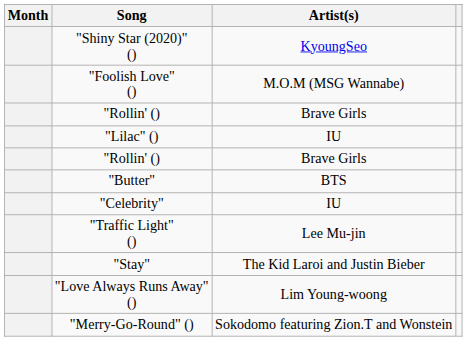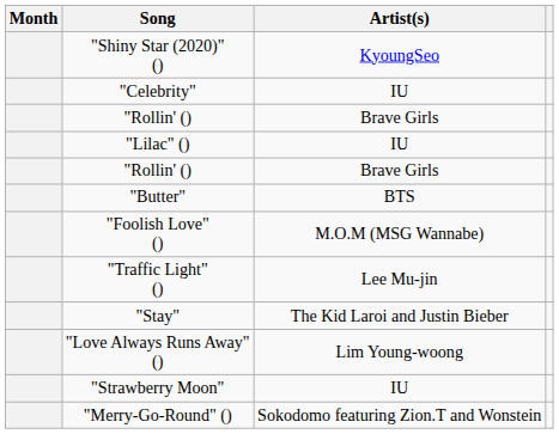 <table class="wikitable sortable plainrowheaders" style="text-align:center">
 <tr>
 <th scope="col">Month</th>
 <th scope="col">Song</th>
 <th scope="col">Artist(s)</th>
 <th scope="col" class="unsortable"></th>
 </tr>
 <tr>
 <th scope="row"></th>
 <td>"Shiny Star (2020)"<br>()</td>
 <td><a href='#'>KyoungSeo</a></td>
 <td></td>
 </tr>
 <tr>
 <th scope="row"></th>
-<td>"Foolish Love"<br>()</td>
-<td>M.O.M (MSG Wannabe)</td>
+<td>"Celebrity"</td>
+<td>IU</td>
 <td></td>
 </tr>
 <tr>
 <th scope="row"></th>
 <td>"Rollin' ()</td>
 <td>Brave Girls</td>
 <td></td>
 </tr>
 <tr>
 <th scope="row"></th>
 <td>"Lilac" ()</td>
 <td>IU</td>
 <td></td>
 </tr>
 <tr>
 <th scope="row"></th>
 <td>"Rollin' ()</td>
 <td>Brave Girls</td>
 <td></td>
 </tr>
 <tr>
 <th scope="row"></th>
 <td>"Butter"</td>
 <td>BTS</td>
 <td></td>
 </tr>
 <tr>
 <th scope="row"></th>
-<td>"Celebrity"</td>
-<td>IU</td>
+<td>"Foolish Love"<br>()</td>
+<td>M.O.M (MSG Wannabe)</td>
 <td></td>
 </tr>
 <tr>
 <th scope="row"></th>
 <td>"Traffic Light"<br>()</td>
 <td>Lee Mu-jin</td>
 <td></td>
 </tr>
 <tr>
 <th scope="row"></th>
 <td>"Stay"</td>
 <td>The Kid Laroi and Justin Bieber</td>
 <td></td>
 </tr>
 <tr>
 <th scope="row"></th>
 <td>"Love Always Runs Away"<br>()</td>
 <td>Lim Young-woong</td>
 <td></td>
 </tr>
 <tr>
 <th scope="row"></th>
+<td>"Strawberry Moon"</td>
+<td>IU</td>
+<td></td>
+</tr>
+<tr>
+<th scope="row"></th>
 <td>"Merry-Go-Round" ()</td>
 <td>Sokodomo featuring Zion.T and Wonstein</td>
 <td></td>
 </tr>
 </table>
